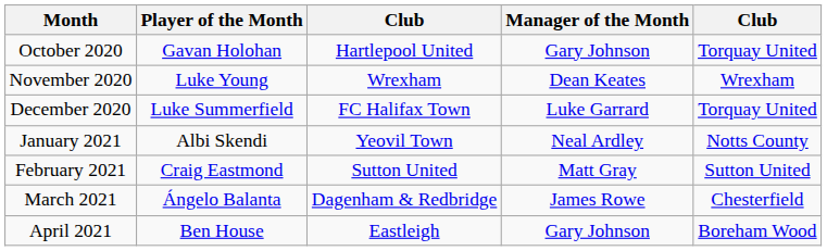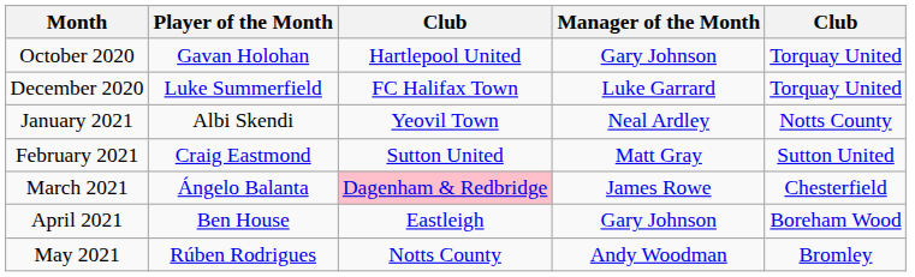 <table class=wikitable style="text-align:center">
 <tr>
 <th>Month</th>
 <th>Player of the Month</th>
 <th>Club</th>
 <th>Manager of the Month</th>
 <th>Club</th>
 </tr>
 <tr>
 <td>October 2020</td>
 <td> <a href='#'>Gavan Holohan</a></td>
 <td><a href='#'>Hartlepool United</a></td>
 <td> <a href='#'>Gary Johnson</a></td>
 <td><a href='#'>Torquay United</a></td>
-</tr>
-<tr>
-<td>November 2020</td>
-<td> <a href='#'>Luke Young</a></td>
-<td><a href='#'>Wrexham</a></td>
-<td> <a href='#'>Dean Keates</a></td>
-<td><a href='#'>Wrexham</a></td>
 </tr>
 <tr>
 <td>December 2020</td>
 <td> <a href='#'>Luke Summerfield</a></td>
 <td><a href='#'>FC Halifax Town</a></td>
 <td> <a href='#'>Luke Garrard</a></td>
 <td><a href='#'>Torquay United</a></td>
 </tr>
 <tr>
 <td>January 2021</td>
 <td> Albi Skendi</td>
 <td><a href='#'>Yeovil Town</a></td>
 <td> <a href='#'>Neal Ardley</a></td>
 <td><a href='#'>Notts County</a></td>
 </tr>
 <tr>
 <td>February 2021</td>
 <td> <a href='#'>Craig Eastmond</a></td>
 <td><a href='#'>Sutton United</a></td>
 <td> <a href='#'>Matt Gray</a></td>
 <td><a href='#'>Sutton United</a></td>
 </tr>
 <tr>
 <td>March 2021</td>
 <td> <a href='#'>Ángelo Balanta</a></td>
-<td><a href='#'>Dagenham & Redbridge</a></td>
+<td style="background: pink;"><a href='#'>Dagenham & Redbridge</a></td>
 <td> <a href='#'>James Rowe</a></td>
 <td><a href='#'>Chesterfield</a></td>
 </tr>
 <tr>
 <td>April 2021</td>
 <td> <a href='#'>Ben House</a></td>
 <td><a href='#'>Eastleigh</a></td>
 <td> <a href='#'>Gary Johnson</a></td>
 <td><a href='#'>Boreham Wood</a></td>
 </tr>
+<tr>
+<td>May 2021</td>
+<td> <a href='#'>Rúben Rodrigues</a></td>
+<td><a href='#'>Notts County</a></td>
+<td> <a href='#'>Andy Woodman</a></td>
+<td><a href='#'>Bromley</a></td>
+</tr>
 </table>
